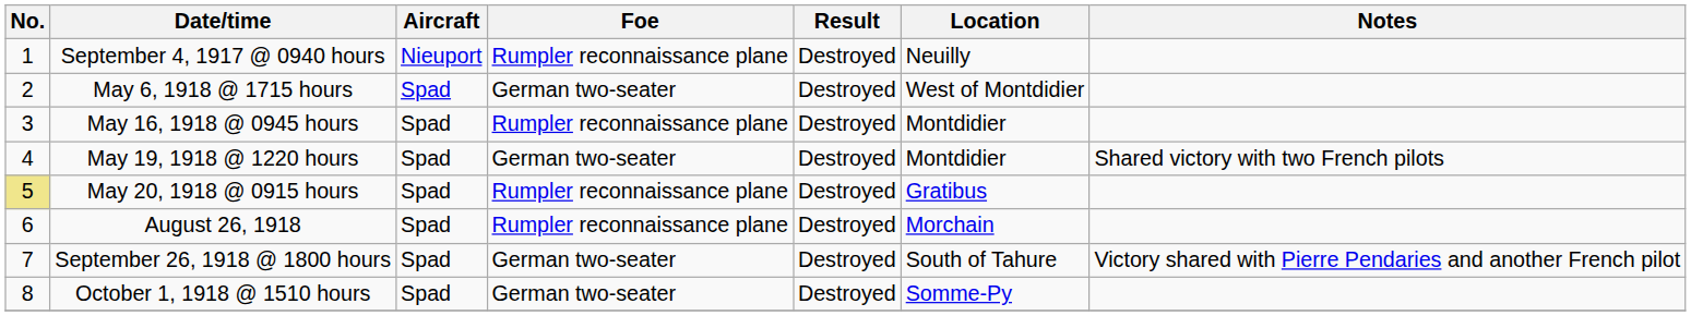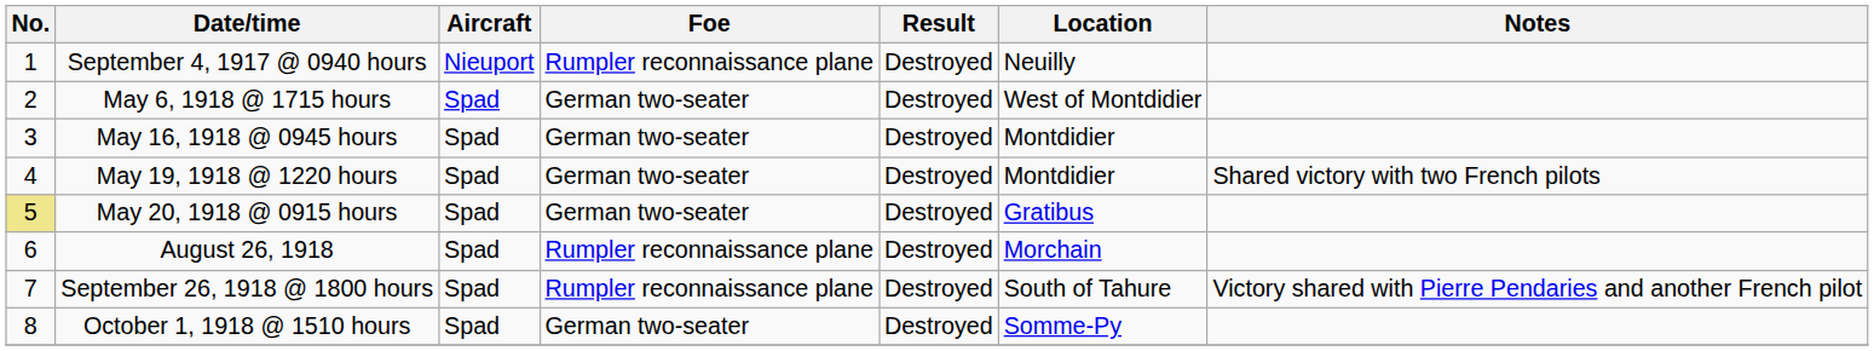 <table class="wikitable" border="1" style="margin: 1em auto 1em auto">
 <tr>
 <th>No.</th>
 <th>Date/time</th>
 <th>Aircraft</th>
 <th>Foe</th>
 <th>Result</th>
 <th>Location</th>
 <th>Notes</th>
 </tr>
 <tr>
 <td align="center">1</td>
 <td align="center">September 4, 1917 @ 0940 hours</td>
 <td><a href='#'>Nieuport</a></td>
 <td><a href='#'>Rumpler</a> reconnaissance plane</td>
 <td>Destroyed</td>
 <td>Neuilly</td>
 <td></td>
 </tr>
 <tr>
 <td align="center">2</td>
 <td align="center">May 6, 1918 @ 1715 hours</td>
 <td><a href='#'>Spad</a></td>
 <td>German two-seater</td>
 <td>Destroyed</td>
 <td>West of Montdidier</td>
 <td></td>
 </tr>
 <tr>
 <td align="center">3</td>
 <td align="center">May 16, 1918 @ 0945 hours</td>
 <td>Spad</td>
-<td><a href='#'>Rumpler</a> reconnaissance plane</td>
+<td>German two-seater</td>
 <td>Destroyed</td>
 <td>Montdidier</td>
 <td></td>
 </tr>
 <tr>
 <td align="center">4</td>
 <td align="center">May 19, 1918 @ 1220 hours</td>
 <td>Spad</td>
 <td>German two-seater</td>
 <td>Destroyed</td>
 <td>Montdidier</td>
 <td>Shared victory with two French pilots</td>
 </tr>
 <tr>
 <td align="center" style="background: khaki;">5</td>
 <td align="center">May 20, 1918 @ 0915 hours</td>
 <td>Spad</td>
-<td><a href='#'>Rumpler</a> reconnaissance plane</td>
+<td>German two-seater</td>
 <td>Destroyed</td>
 <td><a href='#'>Gratibus</a></td>
 <td></td>
 </tr>
 <tr>
 <td align="center">6</td>
 <td align="center">August 26, 1918</td>
 <td>Spad</td>
 <td><a href='#'>Rumpler</a> reconnaissance plane</td>
 <td>Destroyed</td>
 <td><a href='#'>Morchain</a></td>
 <td></td>
 </tr>
 <tr>
 <td align="center">7</td>
 <td align="center">September 26, 1918 @ 1800 hours</td>
 <td>Spad</td>
-<td>German two-seater</td>
+<td><a href='#'>Rumpler</a> reconnaissance plane</td>
 <td>Destroyed</td>
 <td>South of Tahure</td>
 <td>Victory shared with <a href='#'>Pierre Pendaries</a> and another French pilot</td>
 </tr>
 <tr>
 <td align="center">8</td>
 <td align="center">October 1, 1918 @ 1510 hours</td>
 <td>Spad</td>
 <td>German two-seater</td>
 <td>Destroyed</td>
 <td><a href='#'>Somme-Py</a></td>
 <td></td>
 </tr>
 <tr>
 </tr>
 </table>
